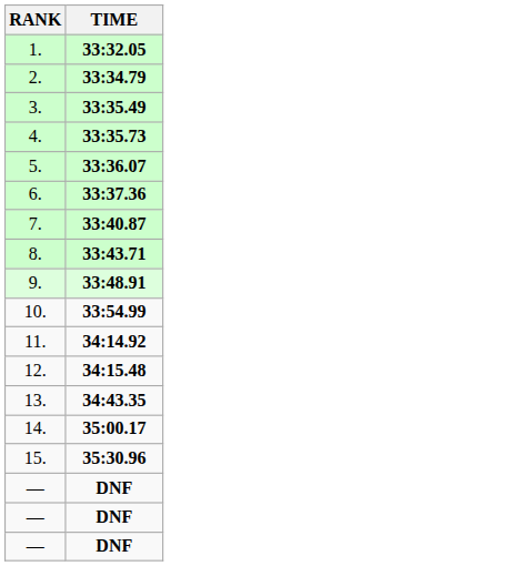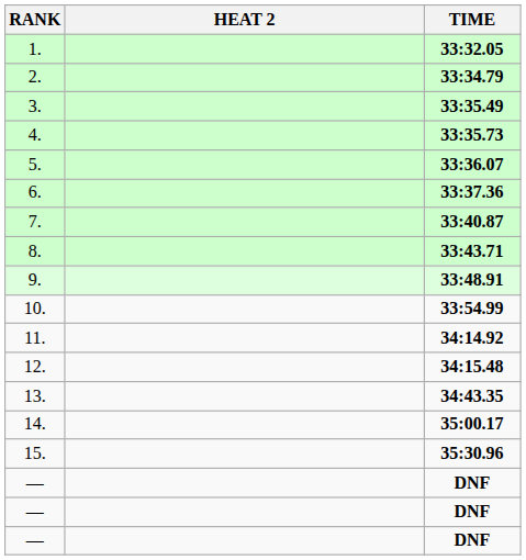 <table class="wikitable" style="border-collapse: collapse; font-size: 90%;">
 <tr>
 <th>RANK</th>
+<th style="width: 20em">HEAT 2</th>
 <th style="width: 5em">TIME</th>
 </tr>
 <tr style="background:#ccffcc;">
 <td align="center">1.</td>
+<td></td>
 <td align="center"><strong>33:32.05 </strong></td>
 </tr>
 <tr style="background:#ccffcc;">
 <td align="center">2.</td>
+<td></td>
 <td align="center"><strong>33:34.79 </strong></td>
 </tr>
 <tr style="background:#ccffcc;">
 <td align="center">3.</td>
+<td></td>
 <td align="center"><strong>33:35.49 </strong></td>
 </tr>
 <tr style="background:#ccffcc;">
 <td align="center">4.</td>
+<td></td>
 <td align="center"><strong>33:35.73 </strong></td>
 </tr>
 <tr style="background:#ccffcc;">
 <td align="center">5.</td>
+<td></td>
 <td align="center"><strong>33:36.07 </strong></td>
 </tr>
 <tr style="background:#ccffcc;">
 <td align="center">6.</td>
+<td></td>
 <td align="center"><strong>33:37.36 </strong></td>
 </tr>
 <tr style="background:#ccffcc;">
 <td align="center">7.</td>
+<td></td>
 <td align="center"><strong>33:40.87 </strong></td>
 </tr>
 <tr style="background:#ccffcc;">
 <td align="center">8.</td>
+<td></td>
 <td align="center"><strong>33:43.71 </strong></td>
 </tr>
 <tr style="background:#ddffdd;">
 <td align="center">9.</td>
+<td></td>
 <td align="center"><strong>33:48.91 </strong></td>
 </tr>
 <tr>
 <td align="center">10.</td>
+<td></td>
 <td align="center"><strong>33:54.99 </strong></td>
 </tr>
 <tr>
 <td align="center">11.</td>
+<td></td>
 <td align="center"><strong>34:14.92 </strong></td>
 </tr>
 <tr>
 <td align="center">12.</td>
+<td></td>
 <td align="center"><strong>34:15.48 </strong></td>
 </tr>
 <tr>
 <td align="center">13.</td>
+<td></td>
 <td align="center"><strong>34:43.35 </strong></td>
 </tr>
 <tr>
 <td align="center">14.</td>
+<td></td>
 <td align="center"><strong>35:00.17 </strong></td>
 </tr>
 <tr>
 <td align="center">15.</td>
+<td></td>
 <td align="center"><strong>35:30.96 </strong></td>
 </tr>
 <tr>
 <td align="center">—</td>
+<td></td>
 <td align="center"><strong>DNF </strong></td>
 </tr>
 <tr>
 <td align="center">—</td>
+<td></td>
 <td align="center"><strong>DNF </strong></td>
 </tr>
 <tr>
 <td align="center">—</td>
+<td></td>
 <td align="center"><strong>DNF </strong></td>
 </tr>
 </table>
